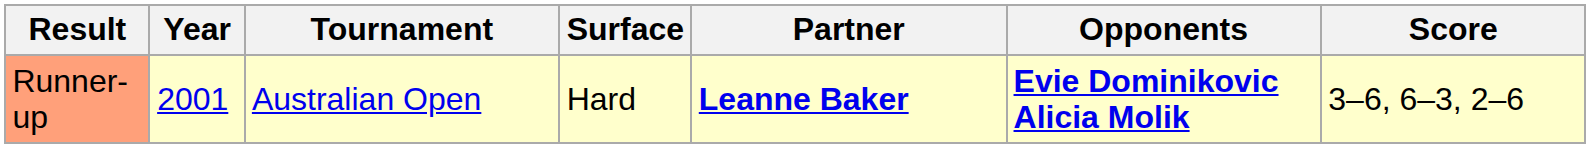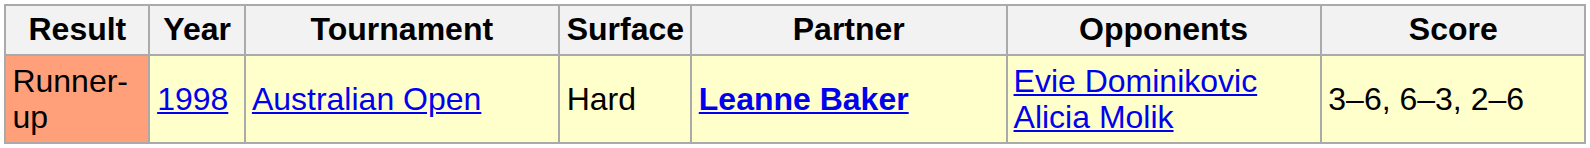 <table class="sortable wikitable">
 <tr>
 <th style="width:65px;">Result</th>
 <th style="width:40px;">Year</th>
 <th style="width:150px;">Tournament</th>
 <th style="width:50px;">Surface</th>
 <th style="width:150px;">Partner</th>
 <th style="width:150px;">Opponents</th>
 <th style="width:125px;" class="unsortable">Score</th>
 </tr>
 <tr style="background:#ffffcc;">
 <td style="background:#ffa07a;">Runner-up</td>
-<td><a href='#'>2001</a></td>
+<td><a href='#'>1998</a></td>
 <td><a href='#'>Australian Open</a></td>
 <td>Hard</td>
 <td><strong> <a href='#'>Leanne Baker</a></strong></td>
-<td><strong> <a href='#'>Evie Dominikovic</a> <br>  <a href='#'>Alicia Molik</a></strong></td>
+<td> <a href='#'>Evie Dominikovic</a> <br>  <a href='#'>Alicia Molik</a></td>
 <td>3–6, 6–3, 2–6</td>
 </tr>
 </table>
